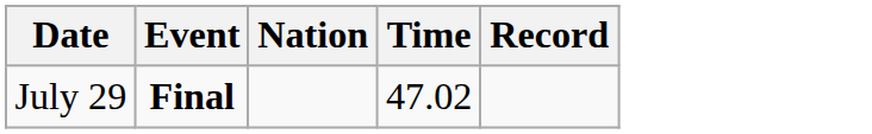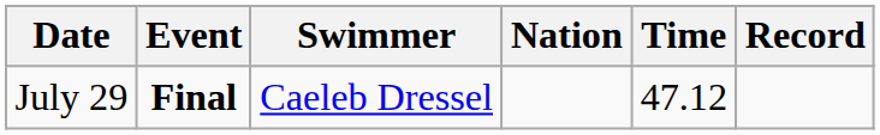 <table class="wikitable sortable" style="text-align:center" style=text-align:center>
 <tr>
 <th>Date</th>
 <th>Event</th>
+<th>Swimmer</th>
 <th>Nation</th>
 <th>Time</th>
 <th>Record</th>
 </tr>
 <tr>
 <td>July 29</td>
 <td><strong>Final</strong></td>
+<td align=left><a href='#'>Caeleb Dressel</a></td>
 <td align=left></td>
-<td>47.02</td>
+<td>47.12</td>
 <td></td>
 </tr>
 </table>
